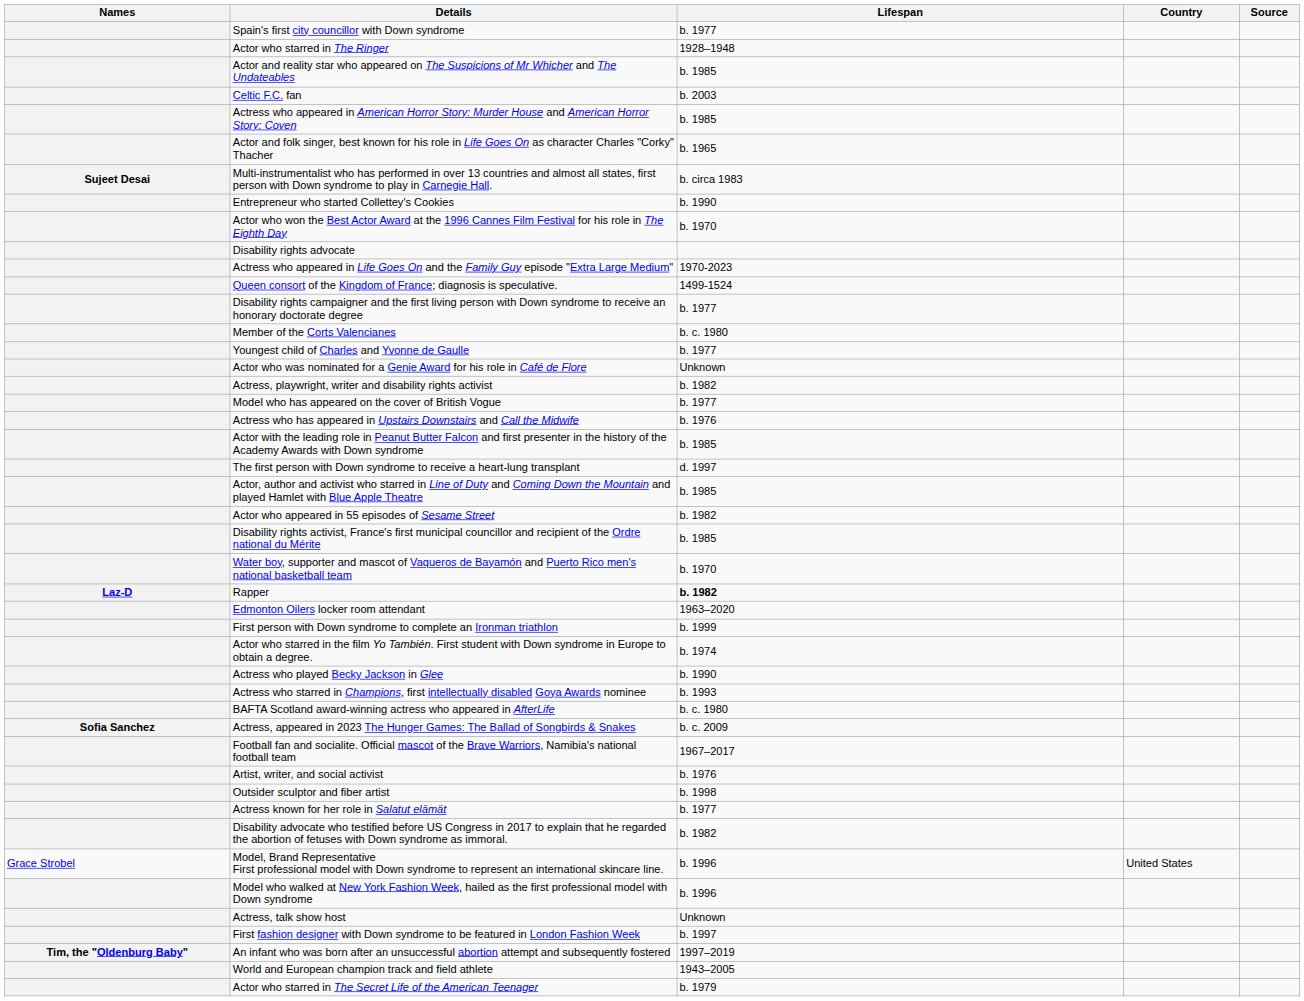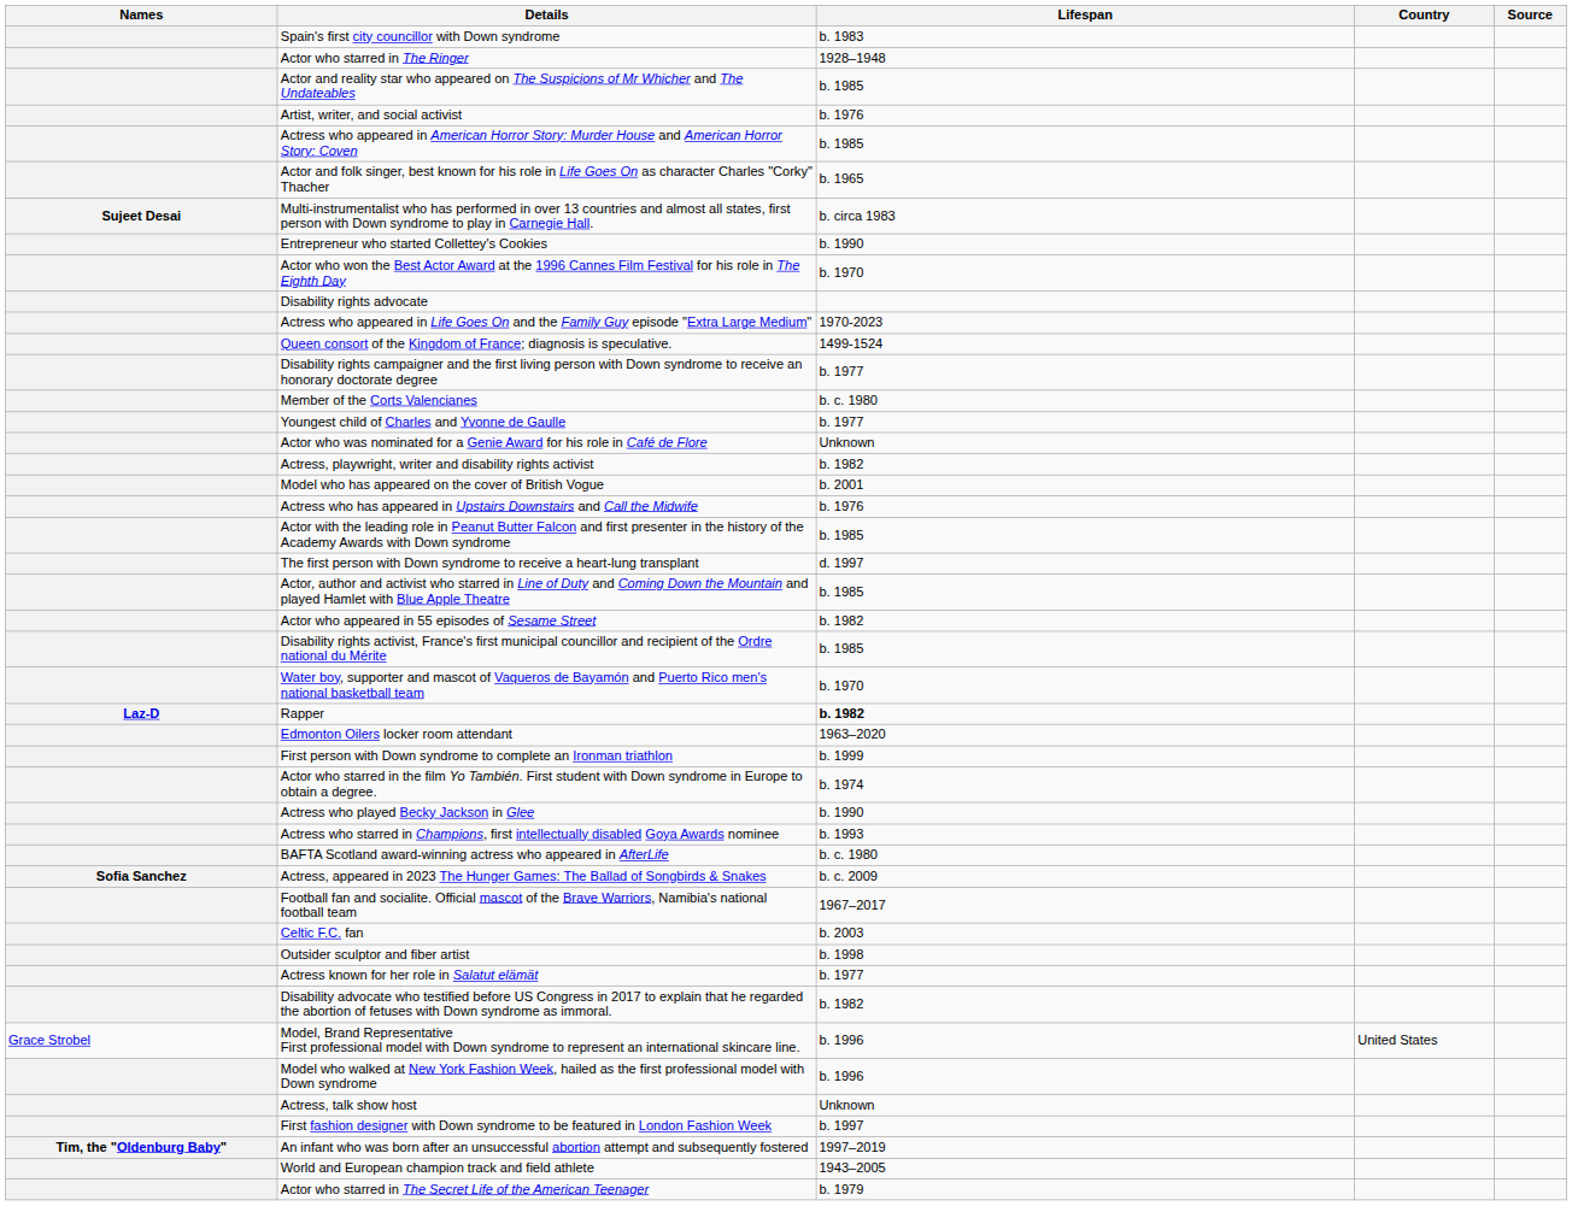 <table class="wikitable sortable plainrowheaders">
 <tr>
 <th scope="col" style="width:20em;">Names</th>
 <th scope="col" style="width:40em;">Details</th>
 <th scope="col" style="width:40em;">Lifespan</th>
 <th scope="col" style="width:10em;">Country</th>
 <th scope="col" class="unsortable" style="width:5em;">Source</th>
 </tr>
 <tr>
 <th scope="row"></th>
 <td>Spain's first <a href='#'>city councillor</a> with Down syndrome</td>
-<td>b. 1977</td>
+<td>b. 1983</td>
 <td></td>
 <td></td>
 </tr>
 <tr>
 <th scope="row"></th>
 <td>Actor who starred in <em><a href='#'>The Ringer</a></em></td>
 <td>1928–1948</td>
 <td></td>
 <td></td>
 </tr>
 <tr>
 <th scope="row"></th>
 <td>Actor and reality star who appeared on <em><a href='#'>The Suspicions of Mr Whicher</a></em> and <em><a href='#'>The Undateables</a></em></td>
 <td>b. 1985</td>
 <td></td>
 <td></td>
 </tr>
 <tr>
 <th scope="row"></th>
-<td><a href='#'>Celtic F.C.</a> fan</td>
-<td>b. 2003</td>
+<td>Artist, writer, and social activist</td>
+<td>b. 1976</td>
 <td></td>
 <td></td>
 </tr>
 <tr>
 <th scope="row"></th>
 <td>Actress who appeared in <em><a href='#'>American Horror Story: Murder House</a></em> and <em><a href='#'>American Horror Story: Coven</a></em></td>
 <td>b. 1985</td>
 <td></td>
 <td></td>
 </tr>
 <tr>
 <th scope="row"></th>
 <td>Actor and folk singer, best known for his role in <em><a href='#'>Life Goes On</a></em> as character Charles "Corky" Thacher</td>
 <td>b. 1965</td>
 <td></td>
 <td></td>
 </tr>
 <tr>
 <th scope="row">Sujeet Desai</th>
 <td>Multi-instrumentalist who has performed in over 13 countries and almost all states, first person with Down syndrome to play in <a href='#'>Carnegie Hall</a>.</td>
 <td>b. circa 1983</td>
 <td></td>
 <td></td>
 </tr>
 <tr>
 <th scope="row"></th>
 <td>Entrepreneur who started Collettey's Cookies</td>
 <td>b. 1990</td>
 <td></td>
 <td></td>
 </tr>
 <tr>
 <th scope="row"></th>
 <td>Actor who won the <a href='#'>Best Actor Award</a> at the <a href='#'>1996 Cannes Film Festival</a> for his role in <em><a href='#'>The Eighth Day</a></em></td>
 <td>b. 1970</td>
 <td></td>
 <td></td>
 </tr>
 <tr>
 <th scope="row"></th>
 <td>Disability rights advocate</td>
 <td></td>
 <td></td>
 <td></td>
 </tr>
 <tr>
 <th scope="row"></th>
 <td>Actress who appeared in <em><a href='#'>Life Goes On</a></em> and the <em><a href='#'>Family Guy</a></em> episode "<a href='#'>Extra Large Medium</a>"</td>
 <td>1970-2023</td>
 <td></td>
 <td></td>
 </tr>
 <tr>
 <th scope="row"></th>
 <td><a href='#'>Queen consort</a> of the <a href='#'>Kingdom of France</a>; diagnosis is speculative.</td>
 <td>1499-1524</td>
 <td></td>
 <td></td>
 </tr>
 <tr>
 <th scope="row"></th>
 <td>Disability rights campaigner and the first living person with Down syndrome to receive an honorary doctorate degree</td>
 <td>b. 1977</td>
 <td></td>
 <td></td>
 </tr>
 <tr>
 <th scope="row"></th>
 <td>Member of the <a href='#'>Corts Valencianes</a></td>
 <td>b. c. 1980</td>
 <td></td>
 <td></td>
 </tr>
 <tr>
 <th scope="row"></th>
 <td>Youngest child of <a href='#'>Charles</a> and <a href='#'>Yvonne de Gaulle</a></td>
 <td>b. 1977</td>
 <td></td>
 <td></td>
 </tr>
 <tr>
 <th scope="row"></th>
 <td>Actor who was nominated for a <a href='#'>Genie Award</a> for his role in <em><a href='#'>Café de Flore</a></em></td>
 <td>Unknown</td>
 <td></td>
 <td></td>
 </tr>
 <tr>
 <th scope="row"></th>
 <td>Actress, playwright, writer and disability rights activist</td>
 <td>b. 1982</td>
 <td></td>
 <td></td>
 </tr>
 <tr>
 <th scope="row"></th>
 <td>Model who has appeared on the cover of British Vogue</td>
-<td>b. 1977</td>
+<td>b. 2001</td>
 <td></td>
 <td></td>
 </tr>
 <tr>
 <th scope="row"></th>
 <td>Actress who has appeared in <em><a href='#'>Upstairs Downstairs</a></em> and <em><a href='#'>Call the Midwife</a></em></td>
 <td>b. 1976</td>
 <td></td>
 <td></td>
 </tr>
 <tr>
 <th scope="row"></th>
 <td>Actor with the leading role in <a href='#'>Peanut Butter Falcon</a> and first presenter in the history of the Academy Awards with Down syndrome</td>
 <td>b. 1985</td>
 <td></td>
 <td></td>
 </tr>
 <tr>
 <th scope="row"></th>
 <td>The first person with Down syndrome to receive a heart-lung transplant</td>
 <td>d. 1997</td>
 <td></td>
 <td></td>
 </tr>
 <tr>
 <th scope="row"></th>
 <td>Actor, author and activist who starred in <em><a href='#'>Line of Duty</a></em> and <em><a href='#'>Coming Down the Mountain</a></em> and played Hamlet with <a href='#'>Blue Apple Theatre</a></td>
 <td>b. 1985</td>
 <td></td>
 <td></td>
 </tr>
 <tr>
 <th scope="row"></th>
 <td>Actor who appeared in 55 episodes of <em><a href='#'>Sesame Street</a></em></td>
 <td>b. 1982</td>
 <td></td>
 <td></td>
 </tr>
 <tr>
 <th scope="row"></th>
 <td>Disability rights activist, France's first municipal councillor and recipient of the <a href='#'>Ordre national du Mérite</a></td>
 <td>b. 1985</td>
 <td></td>
 <td></td>
 </tr>
 <tr>
 <th scope="row"></th>
 <td><a href='#'>Water boy</a>, supporter and mascot of <a href='#'>Vaqueros de Bayamón</a> and <a href='#'>Puerto Rico men's national basketball team</a></td>
 <td>b. 1970</td>
 <td></td>
 <td></td>
 </tr>
 <tr>
 <th scope="row"><a href='#'>Laz-D</a></th>
 <td>Rapper</td>
 <td><strong>b. 1982</strong></td>
 <td></td>
 <td></td>
 </tr>
 <tr>
 <th scope="row"></th>
 <td><a href='#'>Edmonton Oilers</a> locker room attendant</td>
 <td>1963–2020</td>
 <td></td>
 <td></td>
 </tr>
 <tr>
 <th scope="row"></th>
 <td>First person with Down syndrome to complete an <a href='#'>Ironman triathlon</a></td>
 <td>b. 1999</td>
 <td></td>
 <td></td>
 </tr>
 <tr>
 <th scope="row"></th>
 <td>Actor who starred in the film <em>Yo También</em>. First student with Down syndrome in Europe to obtain a degree.</td>
 <td>b. 1974</td>
 <td></td>
 <td></td>
 </tr>
 <tr>
 <th scope="row"></th>
 <td>Actress who played <a href='#'>Becky Jackson</a> in <em><a href='#'>Glee</a></em></td>
 <td>b. 1990</td>
 <td></td>
 <td></td>
 </tr>
 <tr>
 <th scope="row"></th>
 <td>Actress who starred in <a href='#'><em>Champions</em></a>, first <a href='#'>intellectually disabled</a> <a href='#'>Goya Awards</a> nominee</td>
 <td>b. 1993</td>
 <td></td>
 <td></td>
 </tr>
 <tr>
 <th scope="row"></th>
 <td>BAFTA Scotland award-winning actress who appeared in <em><a href='#'>AfterLife</a></em></td>
 <td>b. c. 1980</td>
 <td></td>
 <td></td>
 </tr>
 <tr>
 <th scope="row">Sofia Sanchez</th>
 <td>Actress, appeared in 2023 <a href='#'>The Hunger Games: The Ballad of Songbirds & Snakes</a></td>
 <td>b. c. 2009</td>
 <td></td>
 <td></td>
 </tr>
 <tr>
 <th scope="row"></th>
 <td>Football fan and socialite. Official <a href='#'>mascot</a> of the <a href='#'>Brave Warriors</a>, Namibia's national football team</td>
 <td>1967–2017</td>
 <td></td>
 <td></td>
 </tr>
 <tr>
 <th scope="row"></th>
-<td>Artist, writer, and social activist</td>
-<td>b. 1976</td>
+<td><a href='#'>Celtic F.C.</a> fan</td>
+<td>b. 2003</td>
 <td></td>
 <td></td>
 </tr>
 <tr>
 <th scope="row"></th>
 <td>Outsider sculptor and fiber artist</td>
 <td>b. 1998</td>
 <td></td>
 <td></td>
 </tr>
 <tr>
 <th scope="row"></th>
 <td>Actress known for her role in <em><a href='#'>Salatut elämät</a></em></td>
 <td>b. 1977</td>
 <td></td>
 <td></td>
 </tr>
 <tr>
 <th scope="row"></th>
 <td>Disability advocate who testified before US Congress in 2017 to explain that he regarded the abortion of fetuses with Down syndrome as immoral.</td>
 <td>b. 1982</td>
 <td></td>
 <td></td>
 </tr>
 <tr>
 <td><a href='#'>Grace Strobel</a></td>
 <td>Model, Brand Representative<br>First professional model with Down syndrome to represent an international skincare line.</td>
 <td>b. 1996</td>
 <td>United States</td>
 <td></td>
 </tr>
 <tr>
 <th scope="row"></th>
 <td>Model who walked at <a href='#'>New York Fashion Week</a>, hailed as the first professional model with Down syndrome</td>
 <td>b. 1996</td>
 <td></td>
 <td></td>
 </tr>
 <tr>
 <th scope="row"></th>
 <td>Actress, talk show host</td>
 <td>Unknown</td>
 <td></td>
 <td></td>
 </tr>
 <tr>
 <th scope="row"></th>
 <td>First <a href='#'>fashion designer</a> with Down syndrome to be featured in <a href='#'>London Fashion Week</a></td>
 <td>b. 1997</td>
 <td></td>
 <td></td>
 </tr>
 <tr>
 <th scope="row">Tim, the "<a href='#'>Oldenburg Baby</a>"</th>
 <td>An infant who was born after an unsuccessful <a href='#'>abortion</a> attempt and subsequently fostered</td>
 <td>1997–2019</td>
 <td></td>
 <td></td>
 </tr>
 <tr>
 <th scope="row"></th>
 <td>World and European champion track and field athlete</td>
 <td>1943–2005</td>
 <td></td>
 <td></td>
 </tr>
 <tr>
 <th scope="row"></th>
 <td>Actor who starred in <em><a href='#'>The Secret Life of the American Teenager</a></em></td>
 <td>b. 1979</td>
 <td></td>
 <td></td>
 </tr>
 </table>
